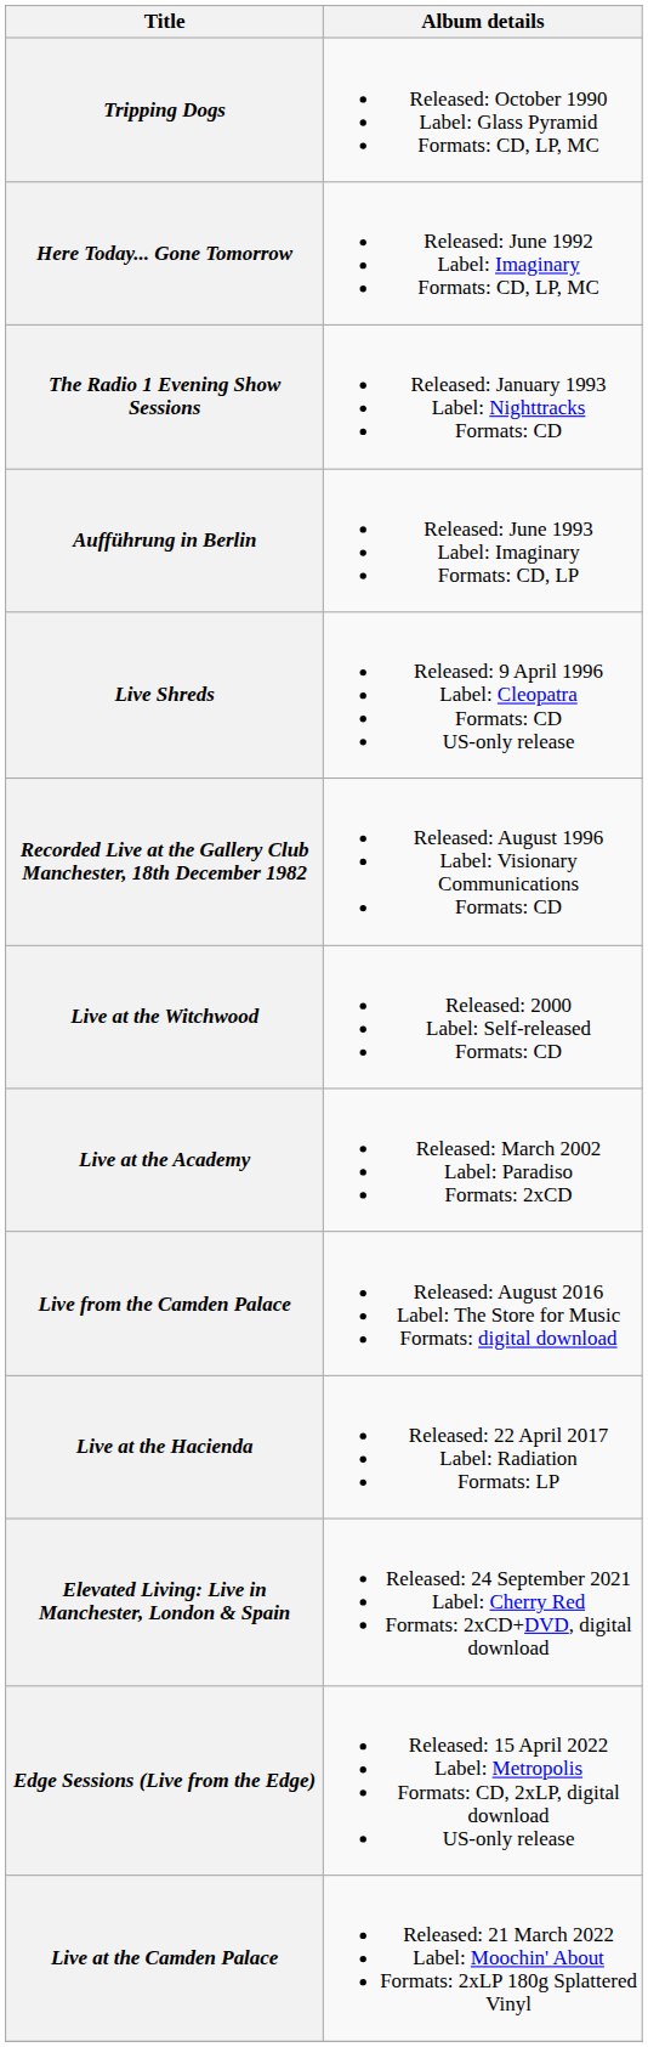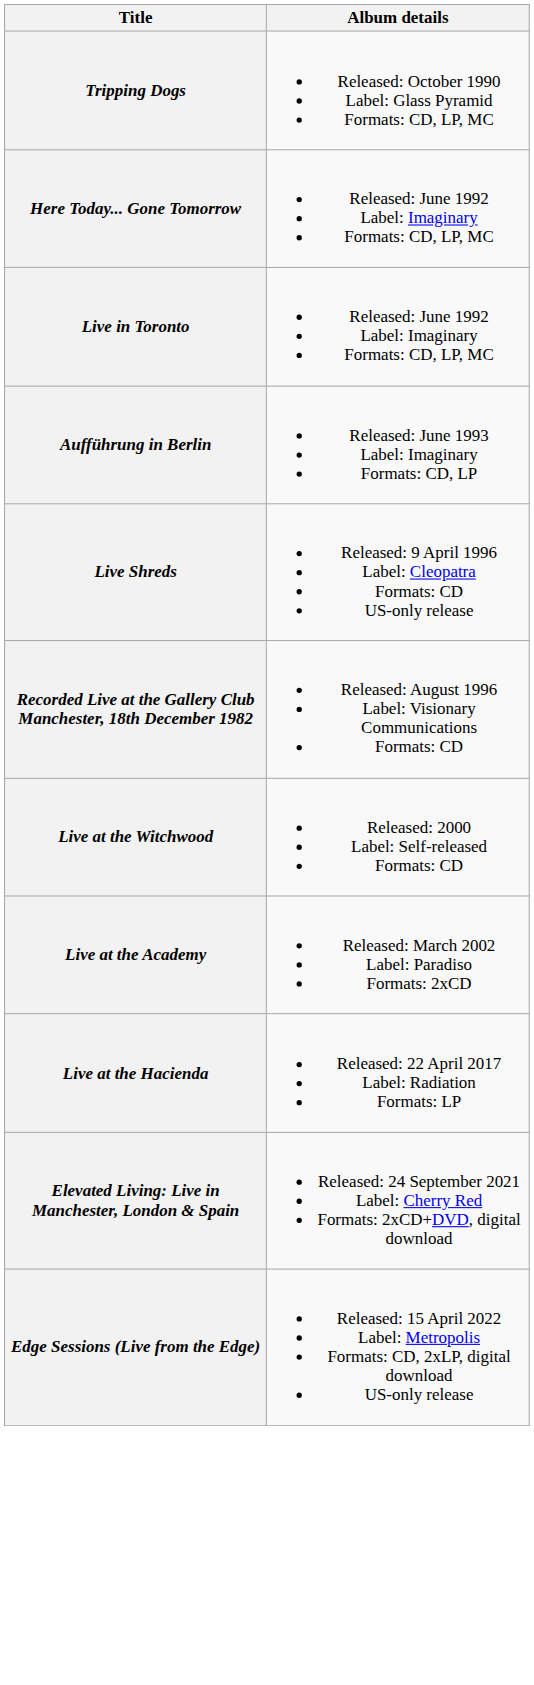 <table class="wikitable plainrowheaders" style="text-align:center;">
 <tr>
 <th scope="col" style="width:15em;">Title</th>
 <th scope="col" style="width:15em;">Album details</th>
 </tr>
 <tr>
 <th scope="row"><em>Tripping Dogs</em></th>
 <td><br><ul><li>Released: October 1990</li><li>Label: Glass Pyramid</li><li>Formats: CD, LP, MC</li></ul></td>
 </tr>
 <tr>
 <th scope="row"><em>Here Today... Gone Tomorrow</em></th>
 <td><br><ul><li>Released: June 1992</li><li>Label: <a href='#'>Imaginary</a></li><li>Formats: CD, LP, MC</li></ul></td>
 </tr>
 <tr>
-<th scope="row"><em>The Radio 1 Evening Show Sessions</em></th>
-<td><br><ul><li>Released: January 1993</li><li>Label: <a href='#'>Nighttracks</a></li><li>Formats: CD</li></ul></td>
+<th scope="row"><em>Live in Toronto</em></th>
+<td><br><ul><li>Released: June 1992</li><li>Label: Imaginary</li><li>Formats: CD, LP, MC</li></ul></td>
 </tr>
 <tr>
 <th scope="row"><em>Aufführung in Berlin</em></th>
 <td><br><ul><li>Released: June 1993</li><li>Label: Imaginary</li><li>Formats: CD, LP</li></ul></td>
 </tr>
 <tr>
 <th scope="row"><em>Live Shreds</em></th>
 <td><br><ul><li>Released: 9 April 1996</li><li>Label: <a href='#'>Cleopatra</a></li><li>Formats: CD</li><li>US-only release</li></ul></td>
 </tr>
 <tr>
 <th scope="row"><em>Recorded Live at the Gallery Club Manchester, 18th December 1982</em></th>
 <td><br><ul><li>Released: August 1996</li><li>Label: Visionary Communications</li><li>Formats: CD</li></ul></td>
 </tr>
 <tr>
 <th scope="row"><em>Live at the Witchwood</em></th>
 <td><br><ul><li>Released: 2000</li><li>Label: Self-released</li><li>Formats: CD</li></ul></td>
 </tr>
 <tr>
 <th scope="row"><em>Live at the Academy</em></th>
 <td><br><ul><li>Released: March 2002</li><li>Label: Paradiso</li><li>Formats: 2xCD</li></ul></td>
 </tr>
 <tr>
-<th scope="row"><em>Live from the Camden Palace</em></th>
-<td><br><ul><li>Released: August 2016</li><li>Label: The Store for Music</li><li>Formats: <a href='#'>digital download</a></li></ul></td>
-</tr>
-<tr>
 <th scope="row"><em>Live at the Hacienda</em></th>
 <td><br><ul><li>Released: 22 April 2017</li><li>Label: Radiation</li><li>Formats: LP</li></ul></td>
 </tr>
 <tr>
 <th scope="row"><em>Elevated Living: Live in Manchester, London & Spain</em></th>
 <td><br><ul><li>Released: 24 September 2021</li><li>Label: <a href='#'>Cherry Red</a></li><li>Formats: 2xCD+<a href='#'>DVD</a>, digital download</li></ul></td>
 </tr>
 <tr>
 <th scope="row"><em>Edge Sessions (Live from the Edge)</em></th>
 <td><br><ul><li>Released: 15 April 2022</li><li>Label: <a href='#'>Metropolis</a></li><li>Formats: CD, 2xLP, digital download</li><li>US-only release</li></ul></td>
 </tr>
 <tr>
-<th scope="row"><em>Live at the Camden Palace</em></th>
-<td><br><ul><li>Released: 21 March 2022</li><li>Label: <a href='#'>Moochin' About</a></li><li>Formats: 2xLP 180g Splattered Vinyl</li></ul></td>
-</tr>
-<tr>
 </tr>
 </table>
